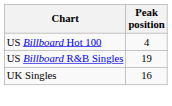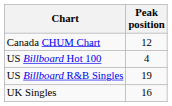 <table class="wikitable">
 <tr>
 <th>Chart</th>
 <th>Peak<br>position</th>
+</tr>
+<tr>
+<td>Canada <a href='#'>CHUM Chart</a></td>
+<td align="center">12</td>
 </tr>
 <tr>
 <td>US <a href='#'><em>Billboard</em> Hot 100</a></td>
 <td align="center">4</td>
 </tr>
 <tr>
 <td>US <a href='#'><em>Billboard</em> R&B Singles</a></td>
 <td align="center">19</td>
 </tr>
 <tr>
 <td>UK Singles</td>
 <td align="center">16</td>
 </tr>
 </table>
